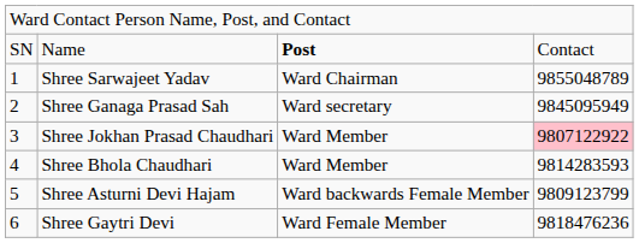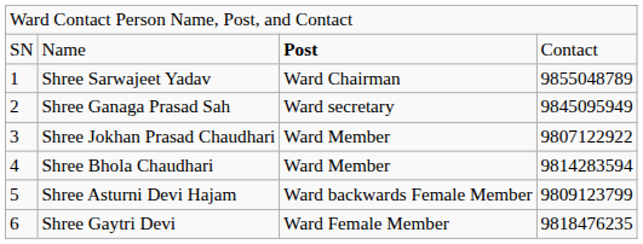 <table class="wikitable">
 <tr>
 <td colspan="4">Ward Contact Person Name, Post, and Contact</td>
 </tr>
 <tr>
 <td>SN</td>
 <td>Name</td>
 <td><strong>Post</strong></td>
 <td>Contact</td>
 </tr>
 <tr>
 <td>1</td>
 <td>Shree Sarwajeet  Yadav</td>
 <td>Ward Chairman</td>
 <td>9855048789</td>
 </tr>
 <tr>
 <td>2</td>
 <td>Shree Ganaga Prasad  Sah</td>
 <td>Ward secretary</td>
 <td>9845095949</td>
 </tr>
 <tr>
 <td>3</td>
 <td>Shree Jokhan  Prasad Chaudhari</td>
 <td>Ward Member</td>
-<td style="background: pink;">9807122922</td>
+<td>9807122922</td>
 </tr>
 <tr>
 <td>4</td>
 <td>Shree Bhola  Chaudhari</td>
 <td>Ward Member</td>
-<td>9814283593</td>
+<td>9814283594</td>
 </tr>
 <tr>
 <td>5</td>
 <td>Shree Asturni  Devi Hajam</td>
 <td>Ward backwards Female Member</td>
 <td>9809123799</td>
 </tr>
 <tr>
 <td>6</td>
 <td>Shree Gaytri  Devi</td>
 <td>Ward Female Member</td>
-<td>9818476236</td>
+<td>9818476235</td>
 </tr>
 </table>
